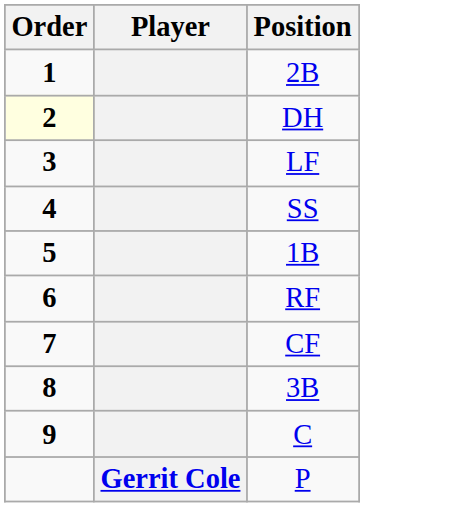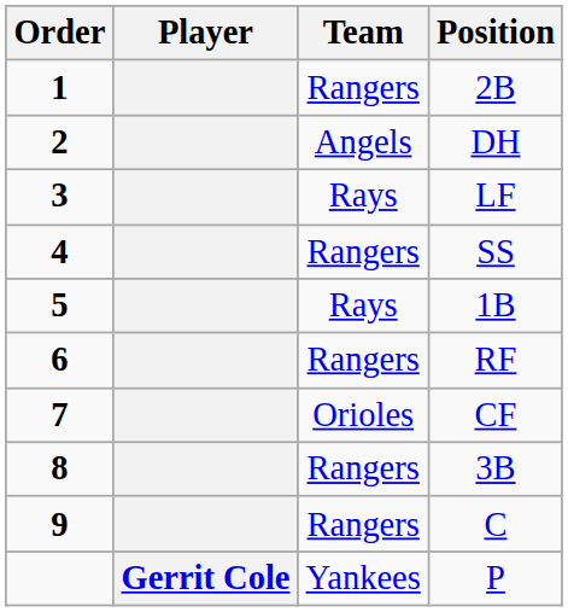 <table class="wikitable sortable plainrowheaders" style="text-align:center;">
 <tr>
 <th scope="col">Order</th>
 <th scope="col">Player</th>
+<th scope="col">Team</th>
 <th scope="col">Position</th>
 </tr>
 <tr>
 <td><strong>1</strong></td>
 <th scope="row" style="text-align:center"></th>
+<td><a href='#'>Rangers</a></td>
 <td><a href='#'>2B</a></td>
 </tr>
 <tr>
-<td style="background: lightyellow;"><strong>2</strong></td>
+<td><strong>2</strong></td>
 <th scope="row" style="text-align:center"></th>
+<td><a href='#'>Angels</a></td>
 <td><a href='#'>DH</a></td>
 </tr>
 <tr>
 <td><strong>3</strong></td>
 <th scope="row" style="text-align:center"></th>
+<td><a href='#'>Rays</a></td>
 <td><a href='#'>LF</a></td>
 </tr>
 <tr>
 <td><strong>4</strong></td>
 <th scope="row" style="text-align:center"></th>
+<td><a href='#'>Rangers</a></td>
 <td><a href='#'>SS</a></td>
 </tr>
 <tr>
 <td><strong>5</strong></td>
 <th scope="row" style="text-align:center"></th>
+<td><a href='#'>Rays</a></td>
 <td><a href='#'>1B</a></td>
 </tr>
 <tr>
 <td><strong>6</strong></td>
 <th scope="row" style="text-align:center"></th>
+<td><a href='#'>Rangers</a></td>
 <td><a href='#'>RF</a></td>
 </tr>
 <tr>
 <td><strong>7</strong></td>
 <th scope="row" style="text-align:center"></th>
+<td><a href='#'>Orioles</a></td>
 <td><a href='#'>CF</a></td>
 </tr>
 <tr>
 <td><strong>8</strong></td>
 <th scope="row" style="text-align:center"></th>
+<td><a href='#'>Rangers</a></td>
 <td><a href='#'>3B</a></td>
 </tr>
 <tr>
 <td><strong>9</strong></td>
 <th scope="row" style="text-align:center"></th>
+<td><a href='#'>Rangers</a></td>
 <td><a href='#'>C</a></td>
 </tr>
 <tr>
 <td></td>
 <th scope="row" style="text-align:center"><a href='#'>Gerrit Cole</a></th>
+<td><a href='#'>Yankees</a></td>
 <td><a href='#'>P</a></td>
 </tr>
 </table>
